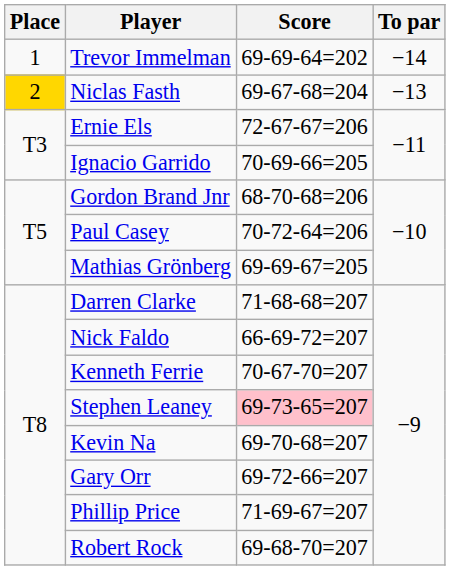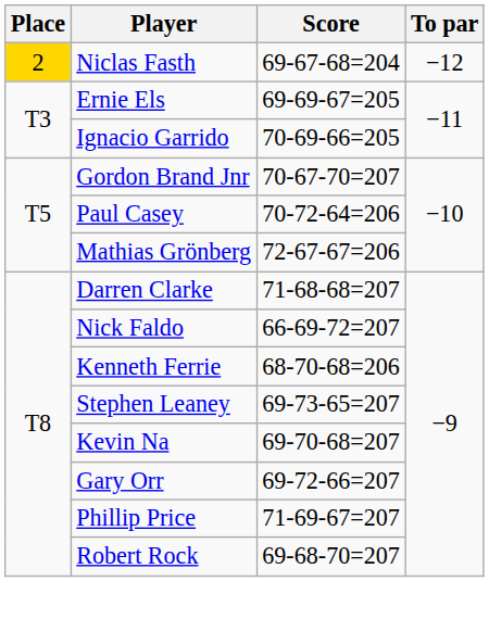 <table class="wikitable">
 <tr>
 <th>Place</th>
 <th>Player</th>
 <th>Score</th>
 <th>To par</th>
 </tr>
 <tr>
-<td align=center>1</td>
-<td> <a href='#'>Trevor Immelman</a></td>
-<td align=center>69-69-64=202</td>
-<td align=center>−14</td>
-</tr>
-<tr>
 <td align=center style="background: gold;">2</td>
 <td> <a href='#'>Niclas Fasth</a></td>
 <td align=center>69-67-68=204</td>
-<td align=center>−13</td>
+<td align=center>−12</td>
 </tr>
 <tr>
 <td rowspan="2" align=center>T3</td>
 <td> <a href='#'>Ernie Els</a></td>
-<td align=center>72-67-67=206</td>
+<td align=center>69-69-67=205</td>
 <td rowspan="2" align=center>−11</td>
 </tr>
 <tr>
 <td> <a href='#'>Ignacio Garrido</a></td>
 <td align=center>70-69-66=205</td>
 </tr>
 <tr>
 <td rowspan="3" align=center>T5</td>
 <td> <a href='#'>Gordon Brand Jnr</a></td>
-<td align=center>68-70-68=206</td>
+<td align=center>70-67-70=207</td>
 <td rowspan="3" align=center>−10</td>
 </tr>
 <tr>
 <td> <a href='#'>Paul Casey</a></td>
 <td align=center>70-72-64=206</td>
 </tr>
 <tr>
 <td> <a href='#'>Mathias Grönberg</a></td>
-<td align=center>69-69-67=205</td>
+<td align=center>72-67-67=206</td>
 </tr>
 <tr>
 <td rowspan="8" align=center>T8</td>
 <td> <a href='#'>Darren Clarke</a></td>
 <td align=center>71-68-68=207</td>
 <td rowspan="8" align=center>−9</td>
 </tr>
 <tr>
 <td> <a href='#'>Nick Faldo</a></td>
 <td align=center>66-69-72=207</td>
 </tr>
 <tr>
 <td> <a href='#'>Kenneth Ferrie</a></td>
-<td align=center>70-67-70=207</td>
+<td align=center>68-70-68=206</td>
 </tr>
 <tr>
 <td> <a href='#'>Stephen Leaney</a></td>
-<td align=center style="background: pink;">69-73-65=207</td>
+<td align=center>69-73-65=207</td>
 </tr>
 <tr>
 <td> <a href='#'>Kevin Na</a></td>
 <td align=center>69-70-68=207</td>
 </tr>
 <tr>
 <td> <a href='#'>Gary Orr</a></td>
 <td align=center>69-72-66=207</td>
 </tr>
 <tr>
 <td> <a href='#'>Phillip Price</a></td>
 <td align=center>71-69-67=207</td>
 </tr>
 <tr>
 <td> <a href='#'>Robert Rock</a></td>
 <td align=center>69-68-70=207</td>
 </tr>
 </table>
